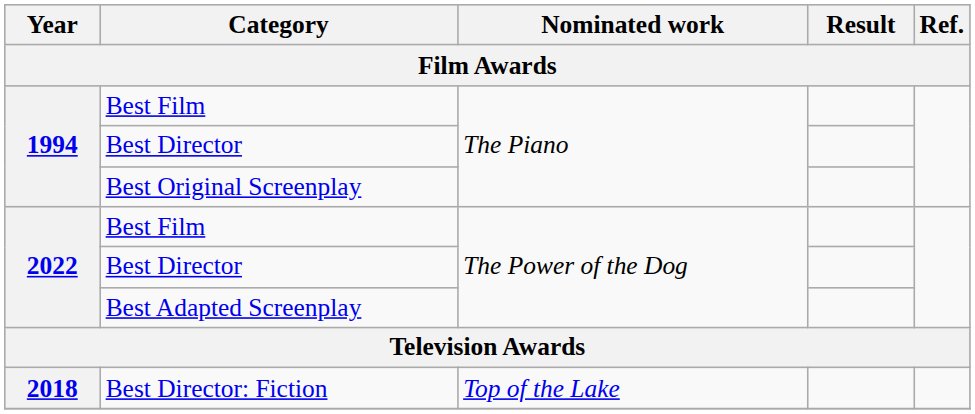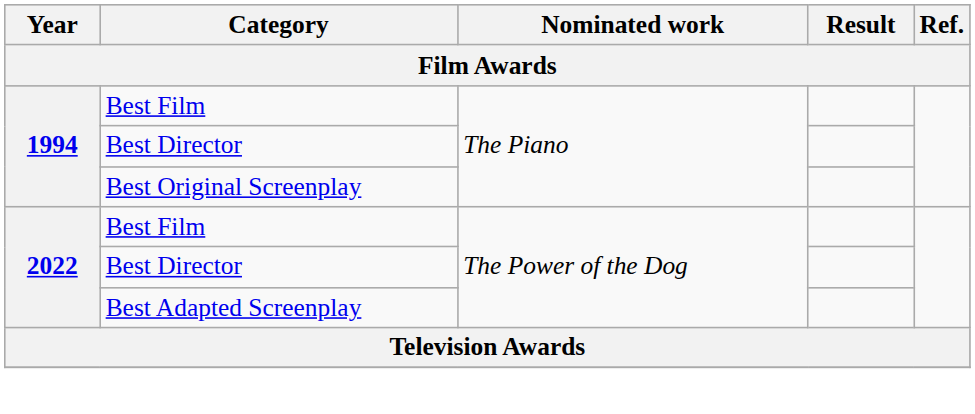 <table class=wikitable>
 <tr>
 <th scope="col" style="width:5em;">Year</th>
 <th scope="col" style="width:26em;">Category</th>
 <th scope="col" style="width:25em;">Nominated work</th>
 <th scope="col" style="width:5em;">Result</th>
 <th>Ref.</th>
 </tr>
 <tr>
 <th colspan=5>Film Awards</th>
 </tr>
 <tr>
 <th scope="row", rowspan="3" scope="row"><a href='#'>1994</a></th>
 <td><a href='#'>Best Film</a></td>
 <td rowspan="3"><em>The Piano</em></td>
 <td></td>
 <td rowspan="3"></td>
 </tr>
 <tr>
 <td><a href='#'>Best Director</a></td>
 <td></td>
 </tr>
 <tr>
 <td><a href='#'>Best Original Screenplay</a></td>
 <td></td>
 </tr>
 <tr>
 <th rowspan="3"><a href='#'>2022</a></th>
 <td><a href='#'>Best Film</a></td>
 <td rowspan="3"><em>The Power of the Dog</em></td>
 <td></td>
 <td rowspan="3"></td>
 </tr>
 <tr>
 <td><a href='#'>Best Director</a></td>
 <td></td>
 </tr>
 <tr>
 <td><a href='#'>Best Adapted Screenplay</a></td>
 <td></td>
 </tr>
 <tr>
 <th colspan=5>Television Awards</th>
 </tr>
 <tr>
-<th scope="row"><a href='#'>2018</a></th>
-<td><a href='#'>Best Director: Fiction</a></td>
-<td><em><a href='#'>Top of the Lake</a></em></td>
-<td></td>
-<td></td>
-</tr>
-<tr>
 </tr>
 </table>
